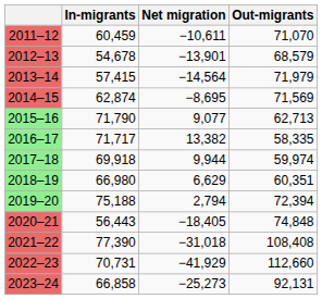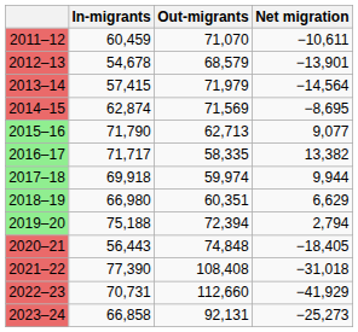 <table class="wikitable">
 <tr>
 <th></th>
 <th>In-migrants</th>
+<th>Out-migrants</th>
 <th>Net migration</th>
-<th>Out-migrants</th>
 </tr>
 <tr align="right">
 <td style="background: #EA6A6A;">2011–12</td>
 <td> 60,459</td>
+<td> 71,070</td>
 <td> −10,611</td>
-<td> 71,070</td>
 </tr>
 <tr align="right">
 <td style="background: #EA6A6A;">2012–13</td>
 <td> 54,678</td>
+<td> 68,579</td>
 <td> −13,901</td>
-<td> 68,579</td>
 </tr>
 <tr align="right">
 <td style="background: #EA6A6A;">2013–14</td>
 <td> 57,415</td>
+<td> 71,979</td>
 <td> −14,564</td>
-<td> 71,979</td>
 </tr>
 <tr align="right">
 <td style="background: #EA6A6A;">2014–15</td>
 <td> 62,874</td>
+<td> 71,569</td>
 <td> −8,695</td>
-<td> 71,569</td>
 </tr>
 <tr align="right">
 <td style="background: #90EE90;">2015–16</td>
 <td> 71,790</td>
+<td> 62,713</td>
 <td> 9,077</td>
-<td> 62,713</td>
 </tr>
 <tr align="right">
 <td style="background: #90EE90;">2016–17</td>
 <td> 71,717</td>
+<td> 58,335</td>
 <td> 13,382</td>
-<td> 58,335</td>
 </tr>
 <tr align="right">
 <td style="background: #90EE90;">2017–18</td>
 <td> 69,918</td>
+<td> 59,974</td>
 <td> 9,944</td>
-<td> 59,974</td>
 </tr>
 <tr align="right">
 <td style="background: #90EE90;">2018–19</td>
 <td> 66,980</td>
+<td> 60,351</td>
 <td> 6,629</td>
-<td> 60,351</td>
 </tr>
 <tr align="right">
 <td style="background: #90EE90;">2019–20</td>
 <td> 75,188</td>
+<td> 72,394</td>
 <td> 2,794</td>
-<td> 72,394</td>
 </tr>
 <tr align="right">
 <td style="background: #EA6A6A;">2020–21</td>
 <td> 56,443</td>
+<td> 74,848</td>
 <td> −18,405</td>
-<td> 74,848</td>
 </tr>
 <tr align="right">
 <td style="background: #EA6A6A;">2021–22</td>
 <td> 77,390</td>
+<td> 108,408</td>
 <td> −31,018</td>
-<td> 108,408</td>
 </tr>
 <tr align="right">
 <td style="background: #EA6A6A;">2022–23</td>
 <td> 70,731</td>
+<td> 112,660</td>
 <td> −41,929</td>
-<td> 112,660</td>
 </tr>
 <tr align="right">
 <td style="background: #EA6A6A;">2023–24</td>
 <td> 66,858</td>
+<td> 92,131</td>
 <td> −25,273</td>
-<td> 92,131</td>
 </tr>
 </table>
